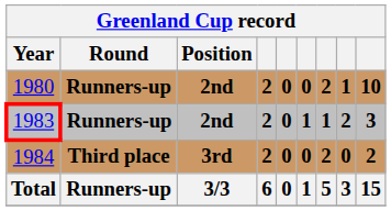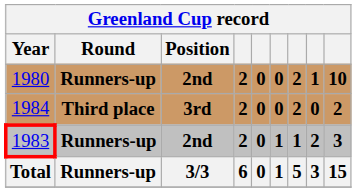 <table class="wikitable" style="text-align:center;">
 <tr>
 <th colspan="9"><a href='#'>Greenland Cup</a> record</th>
 </tr>
 <tr>
 <th>Year</th>
 <th>Round</th>
 <th>Position</th>
 <th></th>
 <th></th>
 <th></th>
 <th></th>
 <th></th>
 <th></th>
 </tr>
 <tr style="background:#CC9966">
 <td> <a href='#'>1980</a></td>
 <td><strong>Runners-up</strong></td>
 <td><strong>2nd</strong></td>
 <td><strong>2</strong></td>
 <td><strong>0</strong></td>
 <td><strong>0</strong></td>
 <td><strong>2</strong></td>
 <td><strong>1</strong></td>
 <td><strong>10</strong></td>
 </tr>
+<tr style="background:#CC9966">
+<td> <a href='#'>1984</a></td>
+<td><strong>Third place</strong></td>
+<td><strong>3rd</strong></td>
+<td><strong>2</strong></td>
+<td><strong>0</strong></td>
+<td><strong>0</strong></td>
+<td><strong>2</strong></td>
+<td><strong>0</strong></td>
+<td><strong>2</strong></td>
+</tr>
 <tr style="background:silver">
 <td style="border: 3px solid red"> <a href='#'>1983</a></td>
 <td><strong>Runners-up</strong></td>
 <td><strong>2nd</strong></td>
 <td><strong>2</strong></td>
 <td><strong>0</strong></td>
 <td><strong>1</strong></td>
 <td><strong>1</strong></td>
 <td><strong>2</strong></td>
 <td><strong>3</strong></td>
-</tr>
-<tr style="background:#CC9966">
-<td> <a href='#'>1984</a></td>
-<td><strong>Third place</strong></td>
-<td><strong>3rd</strong></td>
-<td><strong>2</strong></td>
-<td><strong>0</strong></td>
-<td><strong>0</strong></td>
-<td><strong>2</strong></td>
-<td><strong>0</strong></td>
-<td><strong>2</strong></td>
 </tr>
 <tr>
 <th>Total</th>
 <th>Runners-up</th>
 <th>3/3</th>
 <th>6</th>
 <th>0</th>
 <th>1</th>
 <th>5</th>
 <th>3</th>
 <th>15</th>
 </tr>
 <tr>
 </tr>
 </table>
